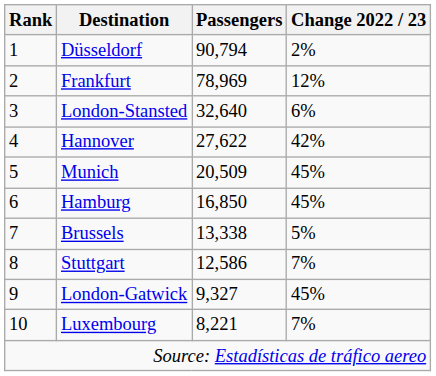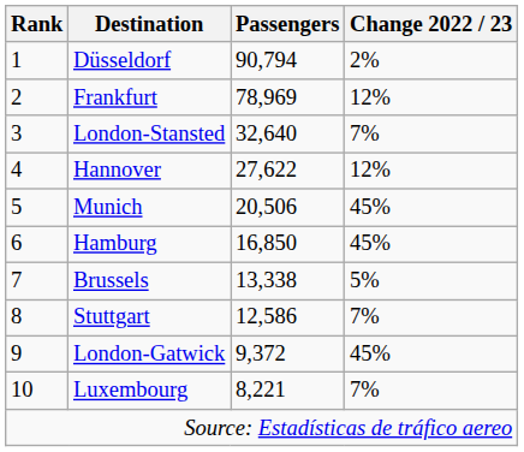 <table class="wikitable" style="font-size: 85%; width:align">
 <tr>
 <th>Rank</th>
 <th>Destination</th>
 <th>Passengers</th>
 <th>Change 2022 / 23</th>
 </tr>
 <tr>
 <td>1</td>
 <td> <a href='#'>Düsseldorf</a></td>
 <td>90,794</td>
 <td> 2%</td>
 </tr>
 <tr>
 <td>2</td>
 <td> <a href='#'>Frankfurt</a></td>
 <td>78,969</td>
 <td> 12%</td>
 </tr>
 <tr>
 <td>3</td>
 <td> <a href='#'>London-Stansted</a></td>
 <td>32,640</td>
-<td> 6%</td>
+<td> 7%</td>
 </tr>
 <tr>
 <td>4</td>
 <td> <a href='#'>Hannover</a></td>
 <td>27,622</td>
-<td> 42%</td>
+<td> 12%</td>
 </tr>
 <tr>
 <td>5</td>
 <td> <a href='#'>Munich</a></td>
-<td>20,509</td>
+<td>20,506</td>
 <td> 45%</td>
 </tr>
 <tr>
 <td>6</td>
 <td> <a href='#'>Hamburg</a></td>
 <td>16,850</td>
 <td> 45%</td>
 </tr>
 <tr>
 <td>7</td>
 <td> <a href='#'>Brussels</a></td>
 <td>13,338</td>
 <td> 5%</td>
 </tr>
 <tr>
 <td>8</td>
 <td> <a href='#'>Stuttgart</a></td>
 <td>12,586</td>
 <td> 7%</td>
 </tr>
 <tr>
 <td>9</td>
 <td> <a href='#'>London-Gatwick</a></td>
-<td>9,327</td>
+<td>9,372</td>
 <td> 45%</td>
 </tr>
 <tr>
 <td>10</td>
 <td> <a href='#'>Luxembourg</a></td>
 <td>8,221</td>
 <td> 7%</td>
 </tr>
 <tr>
 <td colspan="4" style="text-align:right;"><em>Source: <a href='#'>Estadísticas de tráfico aereo</a></em></td>
 </tr>
 </table>
